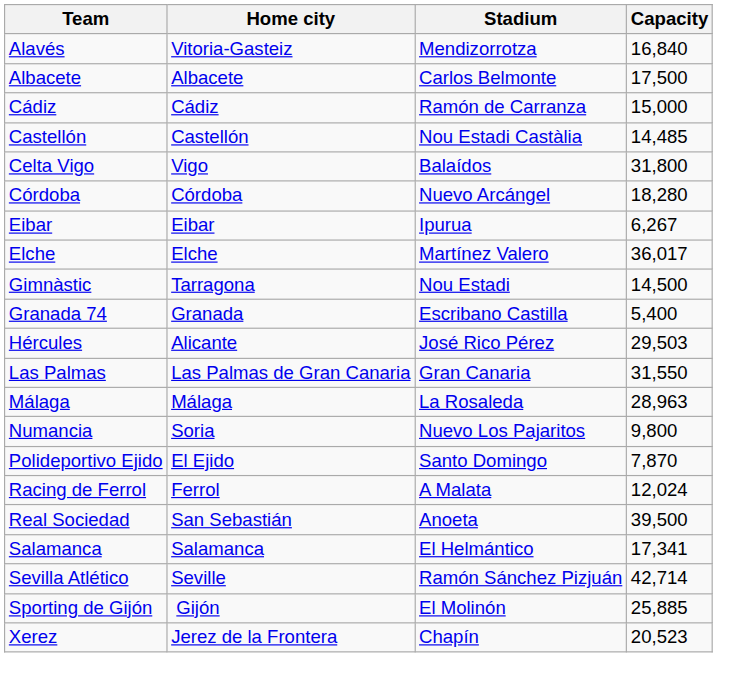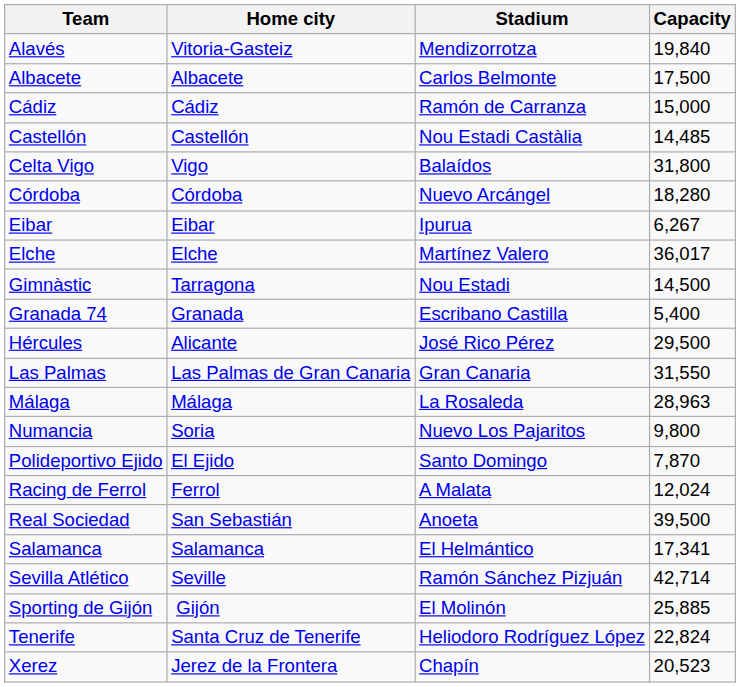 <table class="wikitable sortable">
 <tr>
 <th>Team</th>
 <th>Home city</th>
 <th>Stadium</th>
 <th>Capacity</th>
 </tr>
 <tr>
 <td><a href='#'>Alavés</a></td>
 <td><a href='#'>Vitoria-Gasteiz</a></td>
 <td><a href='#'>Mendizorrotza</a></td>
-<td>16,840</td>
+<td>19,840</td>
 </tr>
 <tr>
 <td><a href='#'>Albacete</a></td>
 <td><a href='#'>Albacete</a></td>
 <td><a href='#'>Carlos Belmonte</a></td>
 <td>17,500</td>
 </tr>
 <tr>
 <td><a href='#'>Cádiz</a></td>
 <td><a href='#'>Cádiz</a></td>
 <td><a href='#'>Ramón de Carranza</a></td>
 <td>15,000</td>
 </tr>
 <tr>
 <td><a href='#'>Castellón</a></td>
 <td><a href='#'>Castellón</a></td>
 <td><a href='#'>Nou Estadi Castàlia</a></td>
 <td>14,485</td>
 </tr>
 <tr>
 <td><a href='#'>Celta Vigo</a></td>
 <td><a href='#'>Vigo</a></td>
 <td><a href='#'>Balaídos</a></td>
 <td>31,800</td>
 </tr>
 <tr>
 <td><a href='#'>Córdoba</a></td>
 <td><a href='#'>Córdoba</a></td>
 <td><a href='#'>Nuevo Arcángel</a></td>
 <td>18,280</td>
 </tr>
 <tr>
 <td><a href='#'>Eibar</a></td>
 <td><a href='#'>Eibar</a></td>
 <td><a href='#'>Ipurua</a></td>
 <td>6,267</td>
 </tr>
 <tr>
 <td><a href='#'>Elche</a></td>
 <td><a href='#'>Elche</a></td>
 <td><a href='#'>Martínez Valero</a></td>
 <td>36,017</td>
 </tr>
 <tr>
 <td><a href='#'>Gimnàstic</a></td>
 <td><a href='#'>Tarragona</a></td>
 <td><a href='#'>Nou Estadi</a></td>
 <td>14,500</td>
 </tr>
 <tr>
 <td><a href='#'>Granada 74</a></td>
 <td><a href='#'>Granada</a></td>
 <td><a href='#'>Escribano Castilla</a></td>
 <td>5,400</td>
 </tr>
 <tr>
 <td><a href='#'>Hércules</a></td>
 <td><a href='#'>Alicante</a></td>
 <td><a href='#'>José Rico Pérez</a></td>
-<td>29,503</td>
+<td>29,500</td>
 </tr>
 <tr>
 <td><a href='#'>Las Palmas</a></td>
 <td><a href='#'>Las Palmas de Gran Canaria</a></td>
 <td><a href='#'>Gran Canaria</a></td>
 <td>31,550</td>
 </tr>
 <tr>
 <td><a href='#'>Málaga</a></td>
 <td><a href='#'>Málaga</a></td>
 <td><a href='#'>La Rosaleda</a></td>
 <td>28,963</td>
 </tr>
 <tr>
 <td><a href='#'>Numancia</a></td>
 <td><a href='#'>Soria</a></td>
 <td><a href='#'>Nuevo Los Pajaritos</a></td>
 <td>9,800</td>
 </tr>
 <tr>
 <td><a href='#'>Polideportivo Ejido</a></td>
 <td><a href='#'>El Ejido</a></td>
 <td><a href='#'>Santo Domingo</a></td>
 <td>7,870</td>
 </tr>
 <tr>
 <td><a href='#'>Racing de Ferrol</a></td>
 <td><a href='#'>Ferrol</a></td>
 <td><a href='#'>A Malata</a></td>
 <td>12,024</td>
 </tr>
 <tr>
 <td><a href='#'>Real Sociedad</a></td>
 <td><a href='#'>San Sebastián</a></td>
 <td><a href='#'>Anoeta</a></td>
 <td>39,500</td>
 </tr>
 <tr>
 <td><a href='#'>Salamanca</a></td>
 <td><a href='#'>Salamanca</a></td>
 <td><a href='#'>El Helmántico</a></td>
 <td>17,341</td>
 </tr>
 <tr>
 <td><a href='#'>Sevilla Atlético</a></td>
 <td><a href='#'>Seville</a></td>
 <td><a href='#'>Ramón Sánchez Pizjuán</a></td>
 <td>42,714</td>
 </tr>
 <tr>
 <td><a href='#'>Sporting de Gijón</a></td>
 <td> <a href='#'>Gijón</a></td>
 <td><a href='#'>El Molinón</a></td>
 <td>25,885</td>
 </tr>
 <tr>
+<td><a href='#'>Tenerife</a></td>
+<td><a href='#'>Santa Cruz de Tenerife</a></td>
+<td><a href='#'>Heliodoro Rodríguez López</a></td>
+<td>22,824</td>
+</tr>
+<tr>
 <td><a href='#'>Xerez</a></td>
 <td><a href='#'>Jerez de la Frontera</a></td>
 <td><a href='#'>Chapín</a></td>
 <td>20,523</td>
 </tr>
 </table>
